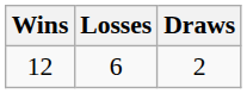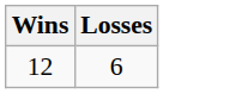 <table class="wikitable">
 <tr>
 <th>Wins</th>
 <th>Losses</th>
-<th>Draws</th>
 </tr>
 <tr>
 <td align=center>12</td>
 <td align=center>6</td>
-<td align=center>2</td>
 </tr>
 </table>
